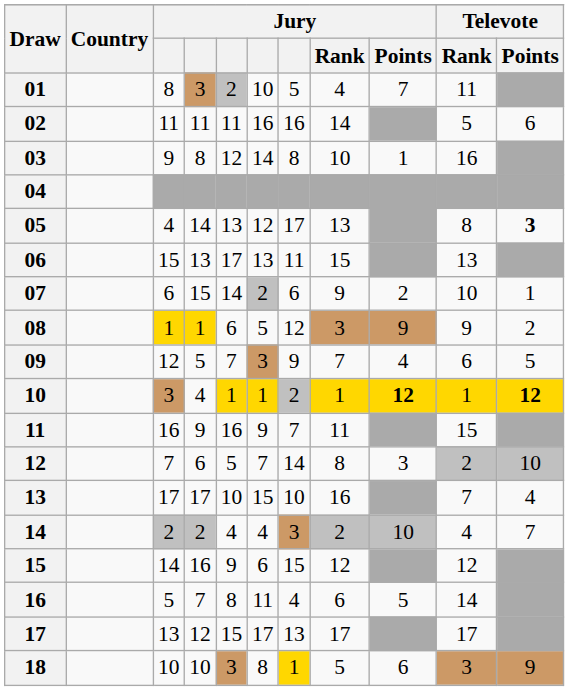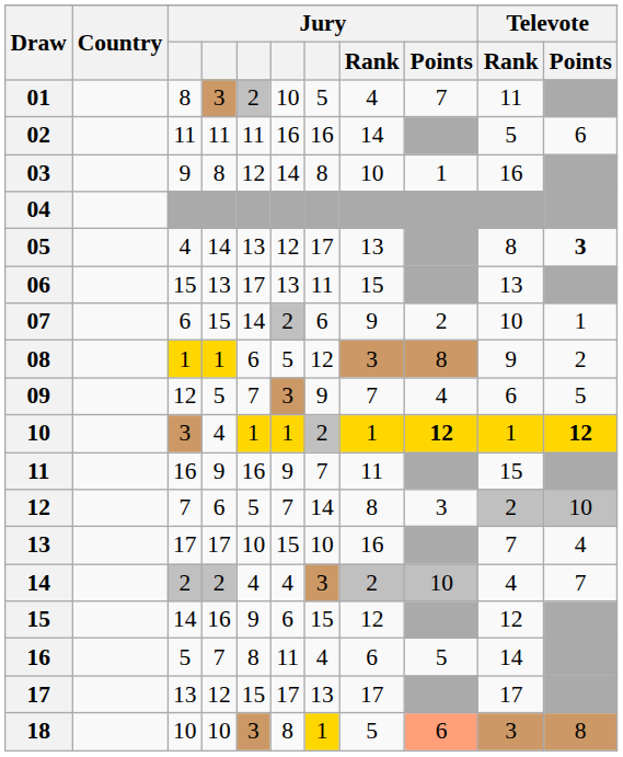 <table class="sortable wikitable collapsible plainrowheaders" style="text-align:center;">
 <tr>
 </tr>
 <tr>
 <th scope="col" rowspan="2">Draw</th>
 <th scope="col" rowspan="2">Country</th>
 <th scope="col" colspan="7">Jury</th>
 <th scope="col" colspan="2">Televote</th>
 </tr>
 <tr>
 <th scope="col"><small></small></th>
 <th scope="col"><small></small></th>
 <th scope="col"><small></small></th>
 <th scope="col"><small></small></th>
 <th scope="col"><small></small></th>
 <th scope="col">Rank</th>
 <th scope="col">Points</th>
 <th scope="col">Rank</th>
 <th scope="col">Points</th>
 </tr>
 <tr>
 <th scope="row" style="text-align:center;">01</th>
 <td style="text-align:left;"></td>
 <td>8</td>
 <td style="background:#CC9966;">3</td>
 <td style="background:silver;">2</td>
 <td>10</td>
 <td>5</td>
 <td>4</td>
 <td>7</td>
 <td>11</td>
 <td style="background:#AAAAAA;"></td>
 </tr>
 <tr>
 <th scope="row" style="text-align:center;">02</th>
 <td style="text-align:left;"></td>
 <td>11</td>
 <td>11</td>
 <td>11</td>
 <td>16</td>
 <td>16</td>
 <td>14</td>
 <td style="background:#AAAAAA;"></td>
 <td>5</td>
 <td>6</td>
 </tr>
 <tr>
 <th scope="row" style="text-align:center;">03</th>
 <td style="text-align:left;"></td>
 <td>9</td>
 <td>8</td>
 <td>12</td>
 <td>14</td>
 <td>8</td>
 <td>10</td>
 <td>1</td>
 <td>16</td>
 <td style="background:#AAAAAA;"></td>
 </tr>
 <tr class="sortbottom">
 <th scope="row" style="text-align:center;">04</th>
 <td style="text-align:left;"></td>
 <td style="background:#AAAAAA;"></td>
 <td style="background:#AAAAAA;"></td>
 <td style="background:#AAAAAA;"></td>
 <td style="background:#AAAAAA;"></td>
 <td style="background:#AAAAAA;"></td>
 <td style="background:#AAAAAA;"></td>
 <td style="background:#AAAAAA;"></td>
 <td style="background:#AAAAAA;"></td>
 <td style="background:#AAAAAA;"></td>
 </tr>
 <tr>
 <th scope="row" style="text-align:center;">05</th>
 <td style="text-align:left;"></td>
 <td>4</td>
 <td>14</td>
 <td>13</td>
 <td>12</td>
 <td>17</td>
 <td>13</td>
 <td style="background:#AAAAAA;"></td>
 <td>8</td>
 <td><strong>3</strong></td>
 </tr>
 <tr>
 <th scope="row" style="text-align:center;">06</th>
 <td style="text-align:left;"></td>
 <td>15</td>
 <td>13</td>
 <td>17</td>
 <td>13</td>
 <td>11</td>
 <td>15</td>
 <td style="background:#AAAAAA;"></td>
 <td>13</td>
 <td style="background:#AAAAAA;"></td>
 </tr>
 <tr>
 <th scope="row" style="text-align:center;">07</th>
 <td style="text-align:left;"></td>
 <td>6</td>
 <td>15</td>
 <td>14</td>
 <td style="background:silver;">2</td>
 <td>6</td>
 <td>9</td>
 <td>2</td>
 <td>10</td>
 <td>1</td>
 </tr>
 <tr>
 <th scope="row" style="text-align:center;">08</th>
 <td style="text-align:left;"></td>
 <td style="background:gold;">1</td>
 <td style="background:gold;">1</td>
 <td>6</td>
 <td>5</td>
 <td>12</td>
 <td style="background:#CC9966;">3</td>
-<td style="background:#CC9966;">9</td>
+<td style="background:#CC9966;">8</td>
 <td>9</td>
 <td>2</td>
 </tr>
 <tr>
 <th scope="row" style="text-align:center;">09</th>
 <td style="text-align:left;"></td>
 <td>12</td>
 <td>5</td>
 <td>7</td>
 <td style="background:#CC9966;">3</td>
 <td>9</td>
 <td>7</td>
 <td>4</td>
 <td>6</td>
 <td>5</td>
 </tr>
 <tr>
 <th scope="row" style="text-align:center;">10</th>
 <td style="text-align:left;"></td>
 <td style="background:#CC9966;">3</td>
 <td>4</td>
 <td style="background:gold;">1</td>
 <td style="background:gold;">1</td>
 <td style="background:silver;">2</td>
 <td style="background:gold;">1</td>
 <td style="background:gold;"><strong>12</strong></td>
 <td style="background:gold;">1</td>
 <td style="background:gold;"><strong>12</strong></td>
 </tr>
 <tr>
 <th scope="row" style="text-align:center;">11</th>
 <td style="text-align:left;"></td>
 <td>16</td>
 <td>9</td>
 <td>16</td>
 <td>9</td>
 <td>7</td>
 <td>11</td>
 <td style="background:#AAAAAA;"></td>
 <td>15</td>
 <td style="background:#AAAAAA;"></td>
 </tr>
 <tr>
 <th scope="row" style="text-align:center;">12</th>
 <td style="text-align:left;"></td>
 <td>7</td>
 <td>6</td>
 <td>5</td>
 <td>7</td>
 <td>14</td>
 <td>8</td>
 <td>3</td>
 <td style="background:silver;">2</td>
 <td style="background:silver;">10</td>
 </tr>
 <tr>
 <th scope="row" style="text-align:center;">13</th>
 <td style="text-align:left;"></td>
 <td>17</td>
 <td>17</td>
 <td>10</td>
 <td>15</td>
 <td>10</td>
 <td>16</td>
 <td style="background:#AAAAAA;"></td>
 <td>7</td>
 <td>4</td>
 </tr>
 <tr>
 <th scope="row" style="text-align:center;">14</th>
 <td style="text-align:left;"></td>
 <td style="background:silver;">2</td>
 <td style="background:silver;">2</td>
 <td>4</td>
 <td>4</td>
 <td style="background:#CC9966;">3</td>
 <td style="background:silver;">2</td>
 <td style="background:silver;">10</td>
 <td>4</td>
 <td>7</td>
 </tr>
 <tr>
 <th scope="row" style="text-align:center;">15</th>
 <td style="text-align:left;"></td>
 <td>14</td>
 <td>16</td>
 <td>9</td>
 <td>6</td>
 <td>15</td>
 <td>12</td>
 <td style="background:#AAAAAA;"></td>
 <td>12</td>
 <td style="background:#AAAAAA;"></td>
 </tr>
 <tr>
 <th scope="row" style="text-align:center;">16</th>
 <td style="text-align:left;"></td>
 <td>5</td>
 <td>7</td>
 <td>8</td>
 <td>11</td>
 <td>4</td>
 <td>6</td>
 <td>5</td>
 <td>14</td>
 <td style="background:#AAAAAA;"></td>
 </tr>
 <tr>
 <th scope="row" style="text-align:center;">17</th>
 <td style="text-align:left;"></td>
 <td>13</td>
 <td>12</td>
 <td>15</td>
 <td>17</td>
 <td>13</td>
 <td>17</td>
 <td style="background:#AAAAAA;"></td>
 <td>17</td>
 <td style="background:#AAAAAA;"></td>
 </tr>
 <tr>
 <th scope="row" style="text-align:center;">18</th>
 <td style="text-align:left;"></td>
 <td>10</td>
 <td>10</td>
 <td style="background:#CC9966;">3</td>
 <td>8</td>
 <td style="background:gold;">1</td>
 <td>5</td>
-<td>6</td>
+<td style="background: lightsalmon;">6</td>
 <td style="background:#CC9966;">3</td>
-<td style="background:#CC9966;">9</td>
+<td style="background:#CC9966;">8</td>
 </tr>
 </table>
